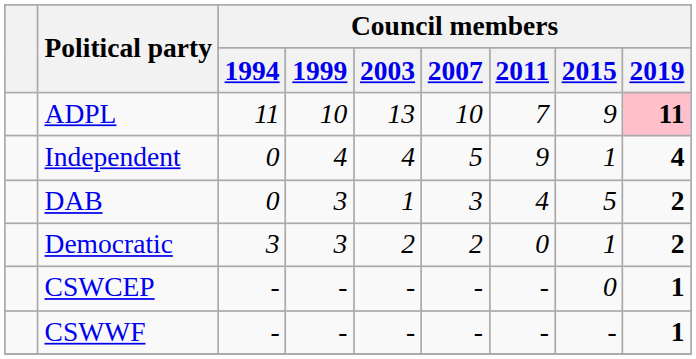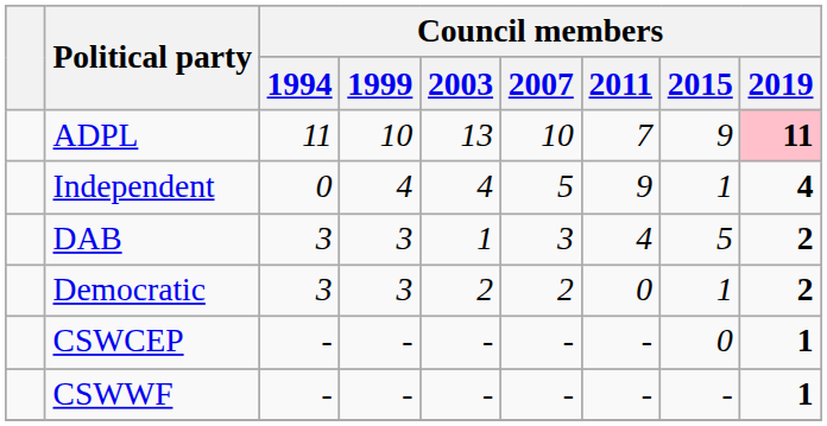 <table class="wikitable">
 <tr>
 <th rowspan="2">   </th>
 <th rowspan="2">Political party</th>
 <th colspan="7">Council members</th>
 </tr>
 <tr>
 <th><a href='#'>1994</a></th>
 <th><a href='#'>1999</a></th>
 <th><a href='#'>2003</a></th>
 <th><a href='#'>2007</a></th>
 <th><a href='#'>2011</a></th>
 <th><a href='#'>2015</a></th>
 <th><a href='#'>2019</a></th>
 </tr>
 <tr>
 <td bgcolor=> </td>
 <td><a href='#'>ADPL</a></td>
 <td style="text-align: right"><em>11</em></td>
 <td style="text-align: right"><em>10</em></td>
 <td style="text-align: right"><em>13</em></td>
 <td style="text-align: right"><em>10</em></td>
 <td style="text-align: right"><em>7</em></td>
 <td style="text-align: right"><em>9</em></td>
 <td style="background: pink; text-align: right"><strong>11</strong></td>
 </tr>
 <tr>
 <td bgcolor=> </td>
 <td><a href='#'>Independent</a></td>
 <td style="text-align: right"><em>0</em></td>
 <td style="text-align: right"><em>4</em></td>
 <td style="text-align: right"><em>4</em></td>
 <td style="text-align: right"><em>5</em></td>
 <td style="text-align: right"><em>9</em></td>
 <td style="text-align: right"><em>1</em></td>
 <td style="text-align: right"><strong>4</strong></td>
 </tr>
 <tr>
 <td bgcolor=> </td>
 <td><a href='#'>DAB</a></td>
-<td style="text-align: right"><em>0</em></td>
+<td style="text-align: right"><em>3</em></td>
 <td style="text-align: right"><em>3</em></td>
 <td style="text-align: right"><em>1</em></td>
 <td style="text-align: right"><em>3</em></td>
 <td style="text-align: right"><em>4</em></td>
 <td style="text-align: right"><em>5</em></td>
 <td style="text-align: right"><strong>2</strong></td>
 </tr>
 <tr>
 <td bgcolor=> </td>
 <td><a href='#'>Democratic</a></td>
 <td style="text-align: right"><em>3</em></td>
 <td style="text-align: right"><em>3</em></td>
 <td style="text-align: right"><em>2</em></td>
 <td style="text-align: right"><em>2</em></td>
 <td style="text-align: right"><em>0</em></td>
 <td style="text-align: right"><em>1</em></td>
 <td style="text-align: right"><strong>2</strong></td>
 </tr>
 <tr>
 <td bgcolor=> </td>
 <td><a href='#'>CSWCEP</a></td>
 <td style="text-align: right"><em>-</em></td>
 <td style="text-align: right"><em>-</em></td>
 <td style="text-align: right"><em>-</em></td>
 <td style="text-align: right"><em>-</em></td>
 <td style="text-align: right"><em>-</em></td>
 <td style="text-align: right"><em>0</em></td>
 <td style="text-align: right"><strong>1</strong></td>
 </tr>
 <tr>
 <td bgcolor=> </td>
 <td><a href='#'>CSWWF</a></td>
 <td style="text-align: right"><em>-</em></td>
 <td style="text-align: right"><em>-</em></td>
 <td style="text-align: right"><em>-</em></td>
 <td style="text-align: right"><em>-</em></td>
 <td style="text-align: right"><em>-</em></td>
 <td style="text-align: right"><em>-</em></td>
 <td style="text-align: right"><strong>1</strong></td>
 </tr>
 <tr>
 </tr>
 </table>
